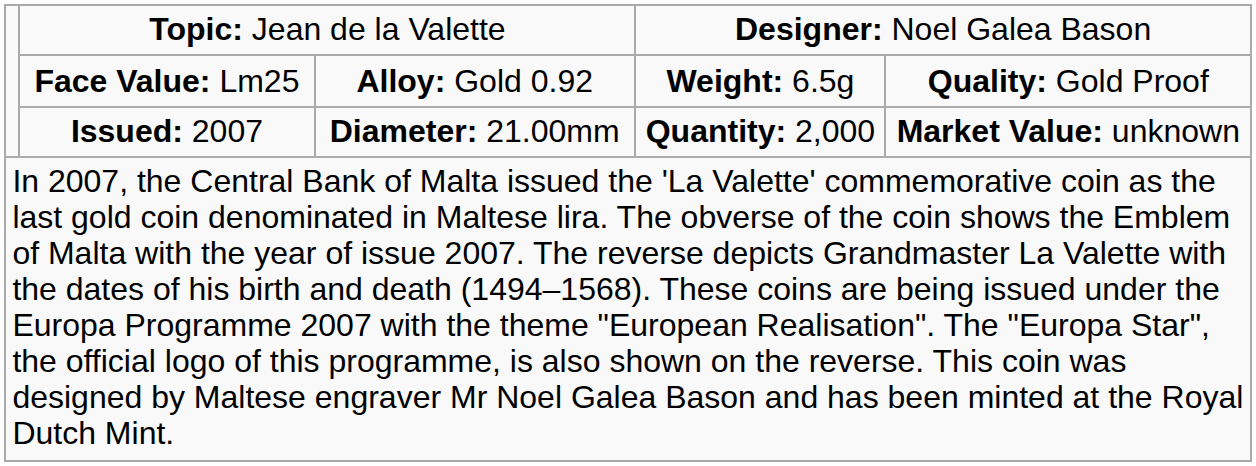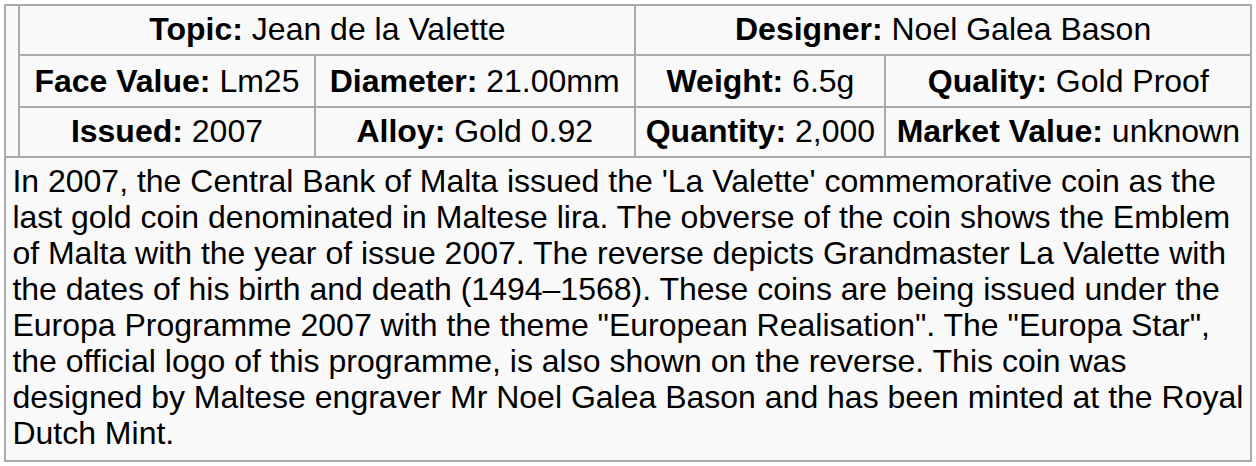 <table class="wikitable" width=100%>
 <tr>
 <td rowspan=3 width="330px" nowrap align=center></td>
 <td colspan="2" width="50%" align=center><strong>Topic:</strong> Jean de la Valette</td>
 <td colspan="2" width="50%" align=center><strong>Designer:</strong> Noel Galea Bason</td>
 </tr>
 <tr>
 <td align=center><strong>Face Value:</strong> Lm25</td>
-<td align=center><strong>Alloy:</strong> Gold 0.92</td>
+<td align=center><strong>Diameter:</strong> 21.00mm</td>
 <td align=center><strong>Weight:</strong> 6.5g</td>
 <td align=center><strong>Quality:</strong> Gold Proof</td>
 </tr>
 <tr>
 <td align=center><strong>Issued:</strong> 2007</td>
-<td align=center><strong>Diameter:</strong> 21.00mm</td>
+<td align=center><strong>Alloy:</strong> Gold 0.92</td>
 <td align=center><strong>Quantity:</strong> 2,000</td>
 <td align=center><strong>Market Value:</strong> unknown</td>
 </tr>
 <tr>
 <td colspan="5" align=left>In 2007, the Central Bank of Malta issued the 'La Valette' commemorative coin as the last gold coin denominated in Maltese lira. The obverse of the coin shows the Emblem of Malta with the year of issue 2007. The reverse depicts Grandmaster La Valette with the dates of his birth and death (1494–1568). These coins are being issued under the Europa Programme 2007 with the theme "European Realisation". The "Europa Star", the official logo of this programme, is also shown on the reverse. This coin was designed by Maltese engraver Mr Noel Galea Bason and has been minted at the Royal Dutch Mint.</td>
 </tr>
 </table>
